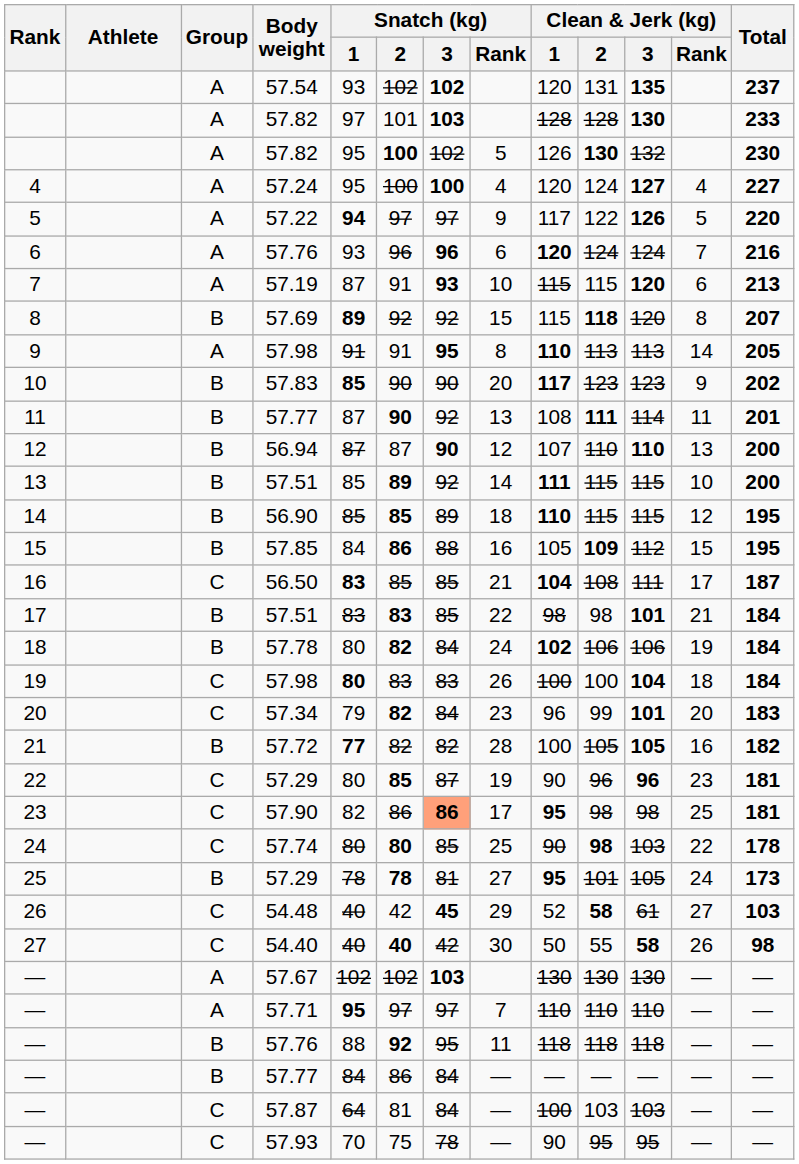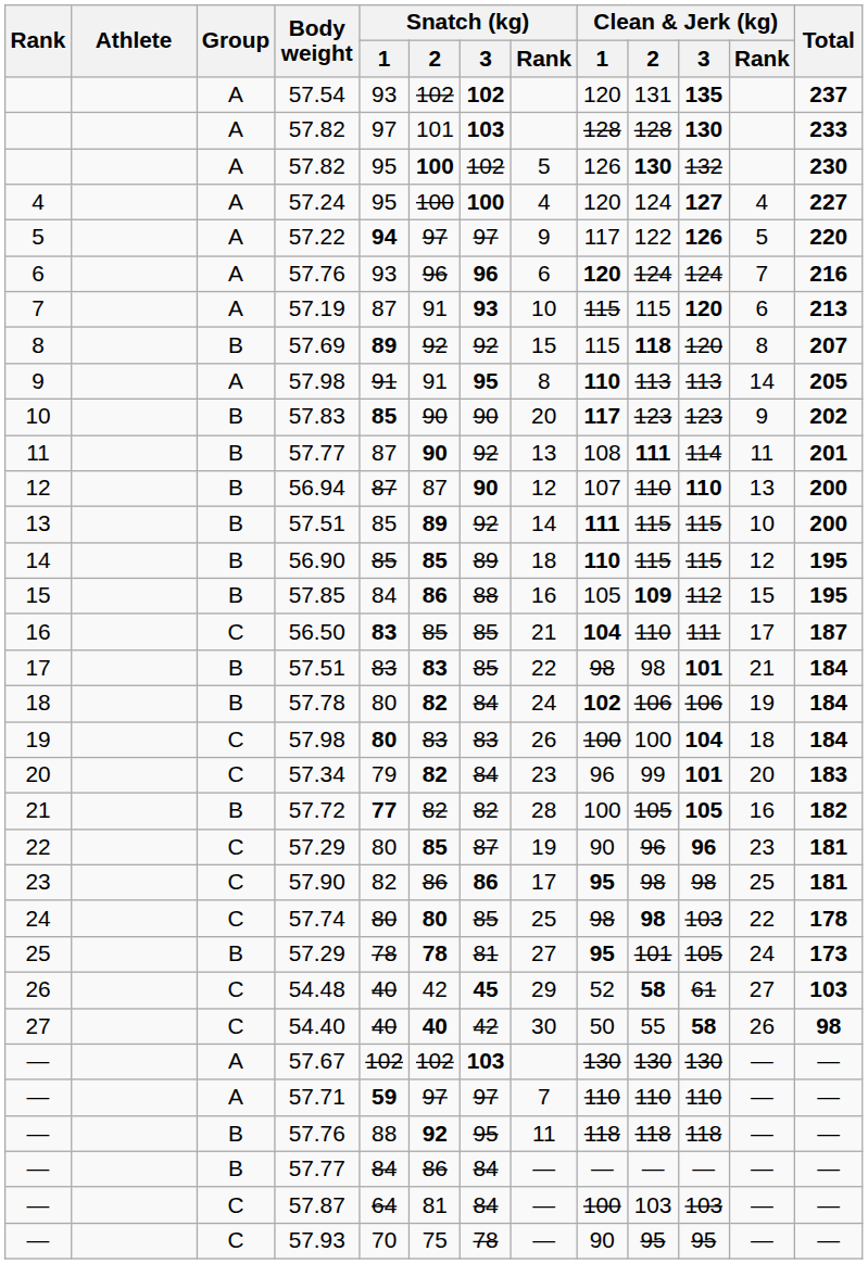 <table class = "wikitable" style="text-align:center;">
 <tr>
 <th rowspan=2 width=40>Rank</th>
 <th rowspan=2 width=250>Athlete</th>
 <th rowspan=2 width=50>Group</th>
 <th rowspan=2 width=60>Body weight</th>
 <th colspan=4>Snatch (kg)</th>
 <th colspan=4>Clean & Jerk (kg)</th>
 <th rowspan=2 width=60>Total</th>
 </tr>
 <tr>
 <th width=40>1</th>
 <th width=40>2</th>
 <th width=40>3</th>
 <th width=40>Rank</th>
 <th width=40>1</th>
 <th width=40>2</th>
 <th width=40>3</th>
 <th width=40>Rank</th>
 </tr>
 <tr>
 <td></td>
 <td align=left></td>
 <td>A</td>
 <td>57.54</td>
 <td>93</td>
 <td><s>102 </s></td>
 <td><strong>102</strong></td>
 <td></td>
 <td>120</td>
 <td>131</td>
 <td><strong>135</strong></td>
 <td></td>
 <td><strong>237</strong></td>
 </tr>
 <tr>
 <td></td>
 <td align=left></td>
 <td>A</td>
 <td>57.82</td>
 <td>97</td>
 <td>101</td>
 <td><strong>103</strong></td>
 <td></td>
 <td><s>128 </s></td>
 <td><s>128 </s></td>
 <td><strong>130</strong></td>
 <td></td>
 <td><strong>233</strong></td>
 </tr>
 <tr>
 <td></td>
 <td align=left></td>
 <td>A</td>
 <td>57.82</td>
 <td>95</td>
 <td><strong>100</strong></td>
 <td><s>102 </s></td>
 <td>5</td>
 <td>126</td>
 <td><strong>130</strong></td>
 <td><s>132 </s></td>
 <td></td>
 <td><strong>230</strong></td>
 </tr>
 <tr>
 <td>4</td>
 <td align=left></td>
 <td>A</td>
 <td>57.24</td>
 <td>95</td>
 <td><s>100 </s></td>
 <td><strong>100</strong></td>
 <td>4</td>
 <td>120</td>
 <td>124</td>
 <td><strong>127</strong></td>
 <td>4</td>
 <td><strong>227</strong></td>
 </tr>
 <tr>
 <td>5</td>
 <td align=left></td>
 <td>A</td>
 <td>57.22</td>
 <td><strong>94</strong></td>
 <td><s>97 </s></td>
 <td><s>97 </s></td>
 <td>9</td>
 <td>117</td>
 <td>122</td>
 <td><strong>126</strong></td>
 <td>5</td>
 <td><strong>220</strong></td>
 </tr>
 <tr>
 <td>6</td>
 <td align=left></td>
 <td>A</td>
 <td>57.76</td>
 <td>93</td>
 <td><s>96 </s></td>
 <td><strong>96</strong></td>
 <td>6</td>
 <td><strong>120</strong></td>
 <td><s>124 </s></td>
 <td><s>124 </s></td>
 <td>7</td>
 <td><strong>216</strong></td>
 </tr>
 <tr>
 <td>7</td>
 <td align=left></td>
 <td>A</td>
 <td>57.19</td>
 <td>87</td>
 <td>91</td>
 <td><strong>93</strong></td>
 <td>10</td>
 <td><s>115 </s></td>
 <td>115</td>
 <td><strong>120</strong></td>
 <td>6</td>
 <td><strong>213</strong></td>
 </tr>
 <tr>
 <td>8</td>
 <td align=left></td>
 <td>B</td>
 <td>57.69</td>
 <td><strong>89</strong></td>
 <td><s>92 </s></td>
 <td><s>92 </s></td>
 <td>15</td>
 <td>115</td>
 <td><strong>118</strong></td>
 <td><s>120 </s></td>
 <td>8</td>
 <td><strong>207</strong></td>
 </tr>
 <tr>
 <td>9</td>
 <td align=left></td>
 <td>A</td>
 <td>57.98</td>
 <td><s>91 </s></td>
 <td>91</td>
 <td><strong>95</strong></td>
 <td>8</td>
 <td><strong>110</strong></td>
 <td><s>113 </s></td>
 <td><s>113 </s></td>
 <td>14</td>
 <td><strong>205</strong></td>
 </tr>
 <tr>
 <td>10</td>
 <td align=left></td>
 <td>B</td>
 <td>57.83</td>
 <td><strong>85</strong></td>
 <td><s>90 </s></td>
 <td><s>90 </s></td>
 <td>20</td>
 <td><strong>117</strong></td>
 <td><s>123 </s></td>
 <td><s>123 </s></td>
 <td>9</td>
 <td><strong>202</strong></td>
 </tr>
 <tr>
 <td>11</td>
 <td align=left></td>
 <td>B</td>
 <td>57.77</td>
 <td>87</td>
 <td><strong>90</strong></td>
 <td><s>92 </s></td>
 <td>13</td>
 <td>108</td>
 <td><strong>111</strong></td>
 <td><s>114 </s></td>
 <td>11</td>
 <td><strong>201</strong></td>
 </tr>
 <tr>
 <td>12</td>
 <td align=left></td>
 <td>B</td>
 <td>56.94</td>
 <td><s>87 </s></td>
 <td>87</td>
 <td><strong>90</strong></td>
 <td>12</td>
 <td>107</td>
 <td><s>110 </s></td>
 <td><strong>110</strong></td>
 <td>13</td>
 <td><strong>200</strong></td>
 </tr>
 <tr>
 <td>13</td>
 <td align=left></td>
 <td>B</td>
 <td>57.51</td>
 <td>85</td>
 <td><strong>89</strong></td>
 <td><s>92 </s></td>
 <td>14</td>
 <td><strong>111</strong></td>
 <td><s>115 </s></td>
 <td><s>115 </s></td>
 <td>10</td>
 <td><strong>200</strong></td>
 </tr>
 <tr>
 <td>14</td>
 <td align=left></td>
 <td>B</td>
 <td>56.90</td>
 <td><s>85 </s></td>
 <td><strong>85</strong></td>
 <td><s>89 </s></td>
 <td>18</td>
 <td><strong>110</strong></td>
 <td><s>115 </s></td>
 <td><s>115 </s></td>
 <td>12</td>
 <td><strong>195</strong></td>
 </tr>
 <tr>
 <td>15</td>
 <td align=left></td>
 <td>B</td>
 <td>57.85</td>
 <td>84</td>
 <td><strong>86</strong></td>
 <td><s>88 </s></td>
 <td>16</td>
 <td>105</td>
 <td><strong>109</strong></td>
 <td><s>112 </s></td>
 <td>15</td>
 <td><strong>195</strong></td>
 </tr>
 <tr>
 <td>16</td>
 <td align=left></td>
 <td>C</td>
 <td>56.50</td>
 <td><strong>83</strong></td>
 <td><s>85 </s></td>
 <td><s>85 </s></td>
 <td>21</td>
 <td><strong>104</strong></td>
-<td><s>108 </s></td>
+<td><s>110 </s></td>
 <td><s>111 </s></td>
 <td>17</td>
 <td><strong>187</strong></td>
 </tr>
 <tr>
 <td>17</td>
 <td align=left></td>
 <td>B</td>
 <td>57.51</td>
 <td><s>83 </s></td>
 <td><strong>83</strong></td>
 <td><s>85 </s></td>
 <td>22</td>
 <td><s>98 </s></td>
 <td>98</td>
 <td><strong>101</strong></td>
 <td>21</td>
 <td><strong>184</strong></td>
 </tr>
 <tr>
 <td>18</td>
 <td align=left></td>
 <td>B</td>
 <td>57.78</td>
 <td>80</td>
 <td><strong>82</strong></td>
 <td><s>84 </s></td>
 <td>24</td>
 <td><strong>102</strong></td>
 <td><s>106 </s></td>
 <td><s>106 </s></td>
 <td>19</td>
 <td><strong>184</strong></td>
 </tr>
 <tr>
 <td>19</td>
 <td align=left></td>
 <td>C</td>
 <td>57.98</td>
 <td><strong>80</strong></td>
 <td><s>83 </s></td>
 <td><s>83 </s></td>
 <td>26</td>
 <td><s>100 </s></td>
 <td>100</td>
 <td><strong>104</strong></td>
 <td>18</td>
 <td><strong>184</strong></td>
 </tr>
 <tr>
 <td>20</td>
 <td align=left></td>
 <td>C</td>
 <td>57.34</td>
 <td>79</td>
 <td><strong>82</strong></td>
 <td><s>84 </s></td>
 <td>23</td>
 <td>96</td>
 <td>99</td>
 <td><strong>101</strong></td>
 <td>20</td>
 <td><strong>183</strong></td>
 </tr>
 <tr>
 <td>21</td>
 <td align=left></td>
 <td>B</td>
 <td>57.72</td>
 <td><strong>77</strong></td>
 <td><s>82 </s></td>
 <td><s>82 </s></td>
 <td>28</td>
 <td>100</td>
 <td><s>105 </s></td>
 <td><strong>105</strong></td>
 <td>16</td>
 <td><strong>182</strong></td>
 </tr>
 <tr>
 <td>22</td>
 <td align=left></td>
 <td>C</td>
 <td>57.29</td>
 <td>80</td>
 <td><strong>85</strong></td>
 <td><s>87 </s></td>
 <td>19</td>
 <td>90</td>
 <td><s>96 </s></td>
 <td><strong>96</strong></td>
 <td>23</td>
 <td><strong>181</strong></td>
 </tr>
 <tr>
 <td>23</td>
 <td align=left></td>
 <td>C</td>
 <td>57.90</td>
 <td>82</td>
 <td><s>86 </s></td>
-<td style="background: lightsalmon;"><strong>86</strong></td>
+<td><strong>86</strong></td>
 <td>17</td>
 <td><strong>95</strong></td>
 <td><s>98 </s></td>
 <td><s>98 </s></td>
 <td>25</td>
 <td><strong>181</strong></td>
 </tr>
 <tr>
 <td>24</td>
 <td align=left></td>
 <td>C</td>
 <td>57.74</td>
 <td><s>80 </s></td>
 <td><strong>80</strong></td>
 <td><s>85 </s></td>
 <td>25</td>
-<td><s>90 </s></td>
+<td><s>98 </s></td>
 <td><strong>98</strong></td>
 <td><s>103 </s></td>
 <td>22</td>
 <td><strong>178</strong></td>
 </tr>
 <tr>
 <td>25</td>
 <td align=left></td>
 <td>B</td>
 <td>57.29</td>
 <td><s>78 </s></td>
 <td><strong>78</strong></td>
 <td><s>81 </s></td>
 <td>27</td>
 <td><strong>95</strong></td>
 <td><s>101 </s></td>
 <td><s>105 </s></td>
 <td>24</td>
 <td><strong>173</strong></td>
 </tr>
 <tr>
 <td>26</td>
 <td align=left></td>
 <td>C</td>
 <td>54.48</td>
 <td><s>40 </s></td>
 <td>42</td>
 <td><strong>45</strong></td>
 <td>29</td>
 <td>52</td>
 <td><strong>58</strong></td>
 <td><s>61 </s></td>
 <td>27</td>
 <td><strong>103</strong></td>
 </tr>
 <tr>
 <td>27</td>
 <td align=left></td>
 <td>C</td>
 <td>54.40</td>
 <td><s>40 </s></td>
 <td><strong>40</strong></td>
 <td><s>42 </s></td>
 <td>30</td>
 <td>50</td>
 <td>55</td>
 <td><strong>58</strong></td>
 <td>26</td>
 <td><strong>98</strong></td>
 </tr>
 <tr>
 <td>—</td>
 <td align=left></td>
 <td>A</td>
 <td>57.67</td>
 <td><s>102 </s></td>
 <td><s>102 </s></td>
 <td><strong>103</strong></td>
 <td></td>
 <td><s>130 </s></td>
 <td><s>130 </s></td>
 <td><s>130 </s></td>
 <td>—</td>
 <td>—</td>
 </tr>
 <tr>
 <td>—</td>
 <td align=left></td>
 <td>A</td>
 <td>57.71</td>
-<td><strong>95</strong></td>
+<td><strong>59</strong></td>
 <td><s>97 </s></td>
 <td><s>97 </s></td>
 <td>7</td>
 <td><s>110 </s></td>
 <td><s>110 </s></td>
 <td><s>110 </s></td>
 <td>—</td>
 <td>—</td>
 </tr>
 <tr>
 <td>—</td>
 <td align=left></td>
 <td>B</td>
 <td>57.76</td>
 <td>88</td>
 <td><strong>92</strong></td>
 <td><s>95 </s></td>
 <td>11</td>
 <td><s>118 </s></td>
 <td><s>118 </s></td>
 <td><s>118 </s></td>
 <td>—</td>
 <td>—</td>
 </tr>
 <tr>
 <td>—</td>
 <td align=left></td>
 <td>B</td>
 <td>57.77</td>
 <td><s>84 </s></td>
 <td><s>86 </s></td>
 <td><s>84 </s></td>
 <td>—</td>
 <td>—</td>
 <td>—</td>
 <td>—</td>
 <td>—</td>
 <td>—</td>
 </tr>
 <tr>
 <td>—</td>
 <td align=left></td>
 <td>C</td>
 <td>57.87</td>
 <td><s>64 </s></td>
 <td>81</td>
 <td><s>84 </s></td>
 <td>—</td>
 <td><s>100 </s></td>
 <td>103</td>
 <td><s>103 </s></td>
 <td>—</td>
 <td>—</td>
 </tr>
 <tr>
 <td>—</td>
 <td align=left></td>
 <td>C</td>
 <td>57.93</td>
 <td>70</td>
 <td>75</td>
 <td><s>78 </s></td>
 <td>—</td>
 <td>90</td>
 <td><s>95 </s></td>
 <td><s>95 </s></td>
 <td>—</td>
 <td>—</td>
 </tr>
 </table>
